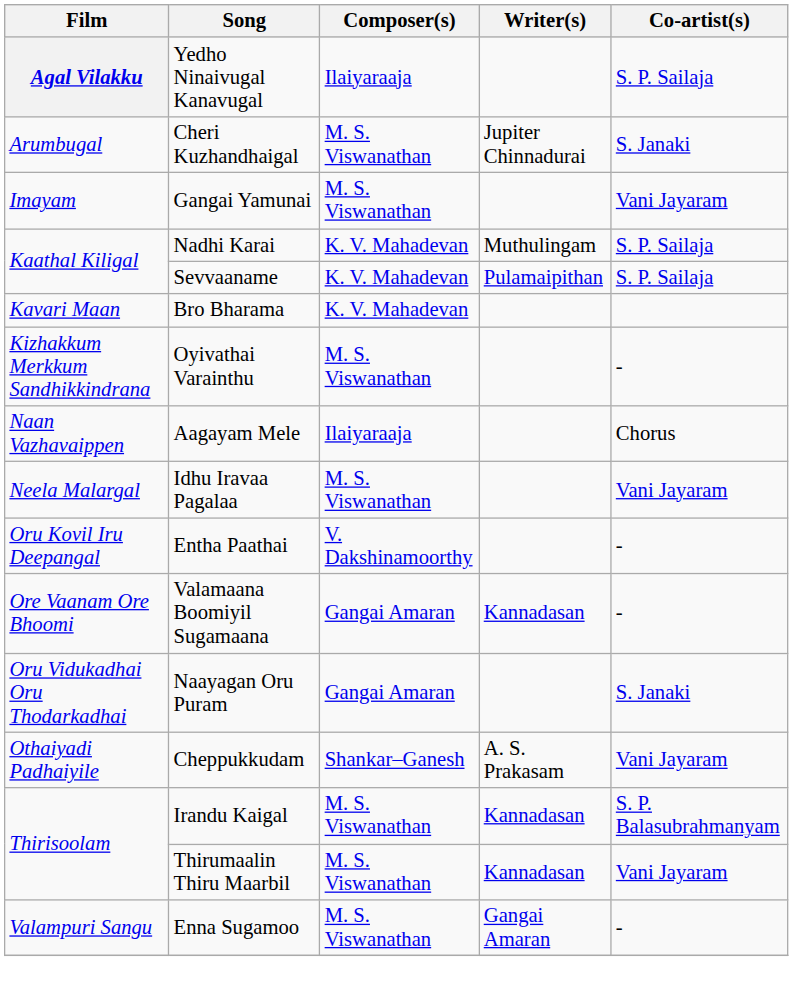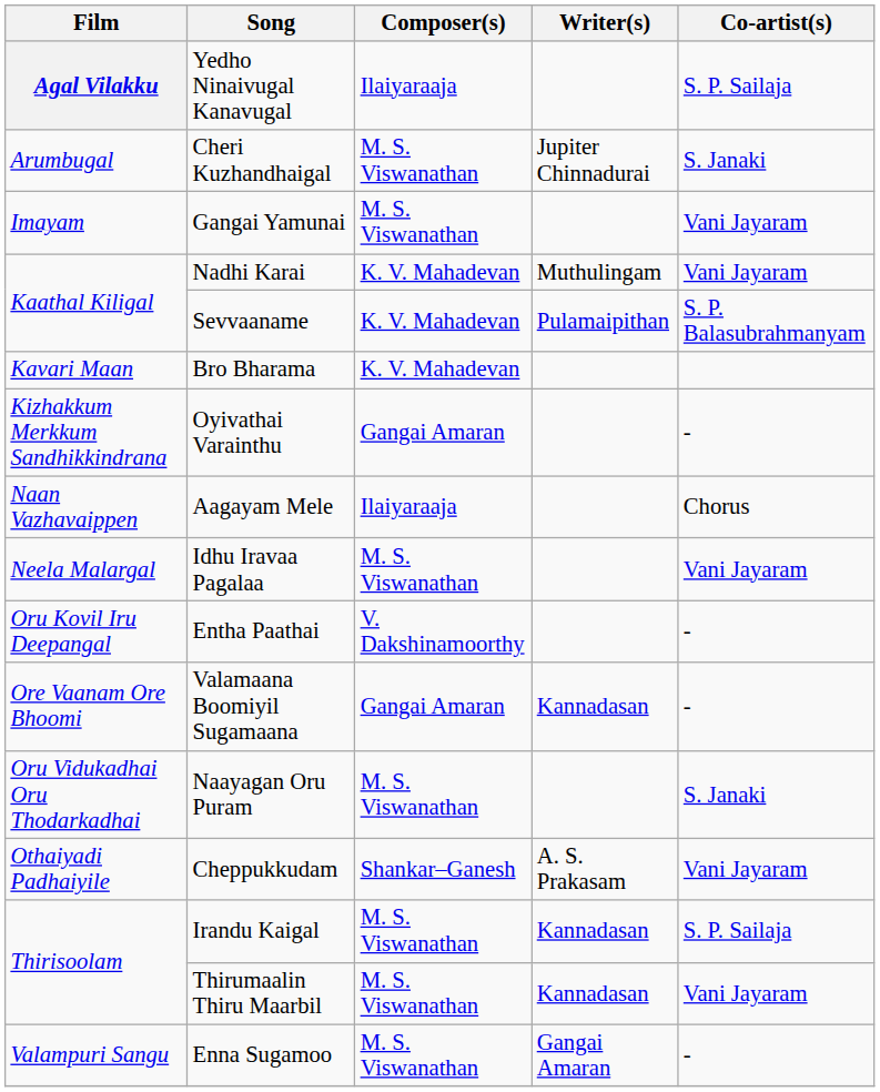 <table class="wikitable sortable plainrowheaders">
 <tr style="background:#ccc; text-align:center;">
 <th scope="col">Film</th>
 <th scope="col">Song</th>
 <th scope="col">Composer(s)</th>
 <th scope="col">Writer(s)</th>
 <th scope="col">Co-artist(s)</th>
 </tr>
 <tr>
 <th><em><a href='#'>Agal Vilakku</a></em></th>
 <td>Yedho Ninaivugal Kanavugal</td>
 <td><a href='#'>Ilaiyaraaja</a></td>
 <td></td>
 <td><a href='#'>S. P. Sailaja</a></td>
 </tr>
 <tr>
 <td><em><a href='#'>Arumbugal</a></em></td>
 <td>Cheri Kuzhandhaigal</td>
 <td><a href='#'>M. S. Viswanathan</a></td>
 <td>Jupiter Chinnadurai</td>
 <td><a href='#'>S. Janaki</a></td>
 </tr>
 <tr>
 <td><em><a href='#'>Imayam</a></em></td>
 <td>Gangai Yamunai</td>
 <td><a href='#'>M. S. Viswanathan</a></td>
 <td></td>
 <td><a href='#'>Vani Jayaram</a></td>
 </tr>
 <tr>
 <td rowspan="2"><em><a href='#'>Kaathal Kiligal</a></em></td>
 <td>Nadhi Karai</td>
 <td><a href='#'>K. V. Mahadevan</a></td>
 <td>Muthulingam</td>
-<td><a href='#'>S. P. Sailaja</a></td>
+<td><a href='#'>Vani Jayaram</a></td>
 </tr>
 <tr>
 <td>Sevvaaname</td>
 <td><a href='#'>K. V. Mahadevan</a></td>
 <td><a href='#'>Pulamaipithan</a></td>
-<td><a href='#'>S. P. Sailaja</a></td>
+<td><a href='#'>S. P. Balasubrahmanyam</a></td>
 </tr>
 <tr>
 <td><em><a href='#'>Kavari Maan</a></em></td>
 <td>Bro Bharama</td>
 <td><a href='#'>K. V. Mahadevan</a></td>
 <td></td>
 <td></td>
 </tr>
 <tr>
 <td><em><a href='#'>Kizhakkum Merkkum Sandhikkindrana</a></em></td>
 <td>Oyivathai Varainthu</td>
-<td><a href='#'>M. S. Viswanathan</a></td>
+<td><a href='#'>Gangai Amaran</a></td>
 <td></td>
 <td>-</td>
 </tr>
 <tr>
 <td><em><a href='#'>Naan Vazhavaippen</a></em></td>
 <td>Aagayam Mele</td>
 <td><a href='#'>Ilaiyaraaja</a></td>
 <td></td>
 <td>Chorus</td>
 </tr>
 <tr>
 <td><em><a href='#'>Neela Malargal</a></em></td>
 <td>Idhu Iravaa Pagalaa</td>
 <td><a href='#'>M. S. Viswanathan</a></td>
 <td></td>
 <td><a href='#'>Vani Jayaram</a></td>
 </tr>
 <tr>
 <td><em><a href='#'>Oru Kovil Iru Deepangal</a></em></td>
 <td>Entha Paathai</td>
 <td><a href='#'>V. Dakshinamoorthy</a></td>
 <td></td>
 <td>-</td>
 </tr>
 <tr>
 <td><em><a href='#'>Ore Vaanam Ore Bhoomi</a></em></td>
 <td>Valamaana Boomiyil Sugamaana</td>
 <td><a href='#'>Gangai Amaran</a></td>
 <td><a href='#'>Kannadasan</a></td>
 <td>-</td>
 </tr>
 <tr>
 <td><em><a href='#'>Oru Vidukadhai Oru Thodarkadhai</a></em></td>
 <td>Naayagan Oru Puram</td>
-<td><a href='#'>Gangai Amaran</a></td>
+<td><a href='#'>M. S. Viswanathan</a></td>
 <td></td>
 <td><a href='#'>S. Janaki</a></td>
 </tr>
 <tr>
 <td><em><a href='#'>Othaiyadi Padhaiyile</a></em></td>
 <td>Cheppukkudam</td>
 <td><a href='#'>Shankar–Ganesh</a></td>
 <td>A. S. Prakasam</td>
 <td><a href='#'>Vani Jayaram</a></td>
 </tr>
 <tr>
 <td rowspan="2"><em><a href='#'>Thirisoolam</a></em></td>
 <td>Irandu Kaigal</td>
 <td><a href='#'>M. S. Viswanathan</a></td>
 <td><a href='#'>Kannadasan</a></td>
-<td><a href='#'>S. P. Balasubrahmanyam</a></td>
+<td><a href='#'>S. P. Sailaja</a></td>
 </tr>
 <tr>
 <td>Thirumaalin Thiru Maarbil</td>
 <td><a href='#'>M. S. Viswanathan</a></td>
 <td><a href='#'>Kannadasan</a></td>
 <td><a href='#'>Vani Jayaram</a></td>
 </tr>
 <tr>
 <td><em><a href='#'>Valampuri Sangu</a></em></td>
 <td>Enna Sugamoo</td>
 <td><a href='#'>M. S. Viswanathan</a></td>
 <td><a href='#'>Gangai Amaran</a></td>
 <td>-</td>
 </tr>
 <tr>
 </tr>
 </table>
